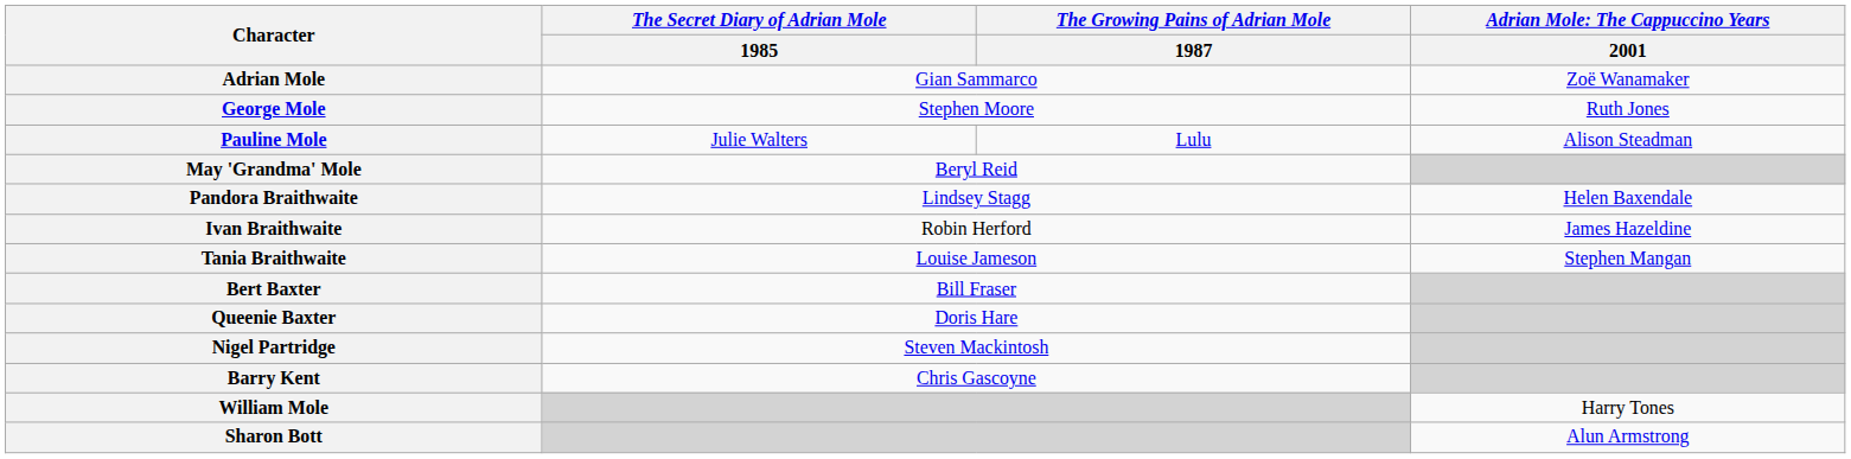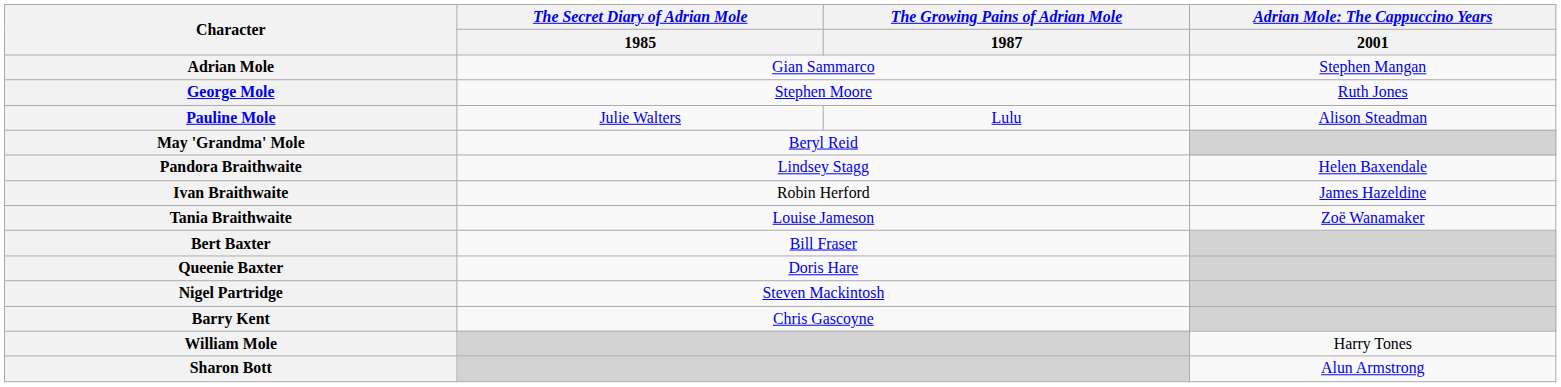 <table class="wikitable" style="text-align:center" width="99%">
 <tr>
 <th rowspan="2" scope="col" style="width:15%;">Character</th>
 <th scope="col" style="width:12.14%;"><em><a href='#'>The Secret Diary of Adrian Mole</a></em></th>
 <th scope="col" style="width:12.14%;"><em><a href='#'>The Growing Pains of Adrian Mole</a></em></th>
 <th scope="col" style="width:12.14%;"><em><a href='#'>Adrian Mole: The Cappuccino Years</a></em></th>
 </tr>
 <tr>
 <th>1985</th>
 <th>1987</th>
 <th>2001</th>
 </tr>
 <tr>
 <th scope="row">Adrian Mole</th>
 <td colspan="2"><a href='#'>Gian Sammarco</a></td>
-<td colspan="1"><a href='#'>Zoë Wanamaker</a></td>
+<td colspan="1"><a href='#'>Stephen Mangan</a></td>
 </tr>
 <tr>
 <th scope="row"><a href='#'>George Mole</a></th>
 <td colspan="2"><a href='#'>Stephen Moore</a></td>
 <td colspan="1"><a href='#'>Ruth Jones</a></td>
 </tr>
 <tr>
 <th scope="row"><a href='#'>Pauline Mole</a></th>
 <td colspan="1"><a href='#'>Julie Walters</a></td>
 <td colspan="1"><a href='#'>Lulu</a></td>
 <td colspan="1"><a href='#'>Alison Steadman</a></td>
 </tr>
 <tr>
 <th scope="row">May 'Grandma' Mole</th>
 <td colspan="2"><a href='#'>Beryl Reid</a></td>
 <td style="background:#d3d3d3;"></td>
 </tr>
 <tr>
 <th scope="row">Pandora Braithwaite</th>
 <td colspan="2"><a href='#'>Lindsey Stagg</a></td>
 <td colspan="1"><a href='#'>Helen Baxendale</a></td>
 </tr>
 <tr>
 <th scope="row">Ivan Braithwaite</th>
 <td colspan="2">Robin Herford</td>
 <td colspan="1"><a href='#'>James Hazeldine</a></td>
 </tr>
 <tr>
 <th scope="row">Tania Braithwaite</th>
 <td colspan="2"><a href='#'>Louise Jameson</a></td>
-<td colspan="1"><a href='#'>Stephen Mangan</a></td>
+<td colspan="1"><a href='#'>Zoë Wanamaker</a></td>
 </tr>
 <tr>
 <th scope="row">Bert Baxter</th>
 <td colspan="2"><a href='#'>Bill Fraser</a></td>
 <td style="background:#d3d3d3;"></td>
 </tr>
 <tr>
 <th scope="row">Queenie Baxter</th>
 <td colspan="2"><a href='#'>Doris Hare</a></td>
 <td style="background:#d3d3d3;"></td>
 </tr>
 <tr>
 <th scope="row">Nigel Partridge</th>
 <td colspan="2"><a href='#'>Steven Mackintosh</a></td>
 <td style="background:#d3d3d3;"></td>
 </tr>
 <tr>
 <th scope="row">Barry Kent</th>
 <td colspan="2"><a href='#'>Chris Gascoyne</a></td>
 <td style="background:#d3d3d3;"></td>
 </tr>
 <tr>
 <th scope="row">William Mole</th>
 <td style="background:#d3d3d3;", colspan="2"></td>
 <td colspan="1">Harry Tones</td>
 </tr>
 <tr>
 <th scope="row">Sharon Bott</th>
 <td style="background:#d3d3d3;", colspan="2"></td>
 <td colspan="1"><a href='#'>Alun Armstrong</a></td>
 </tr>
 </table>
